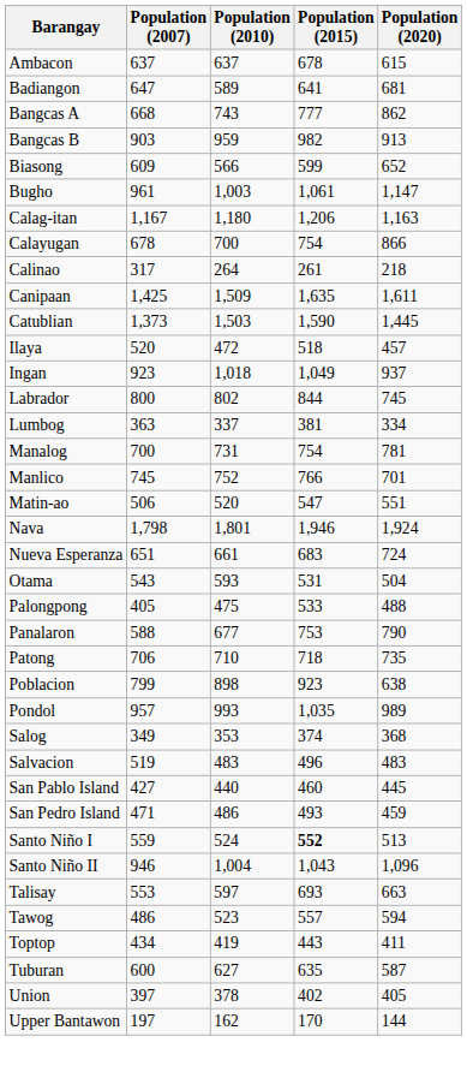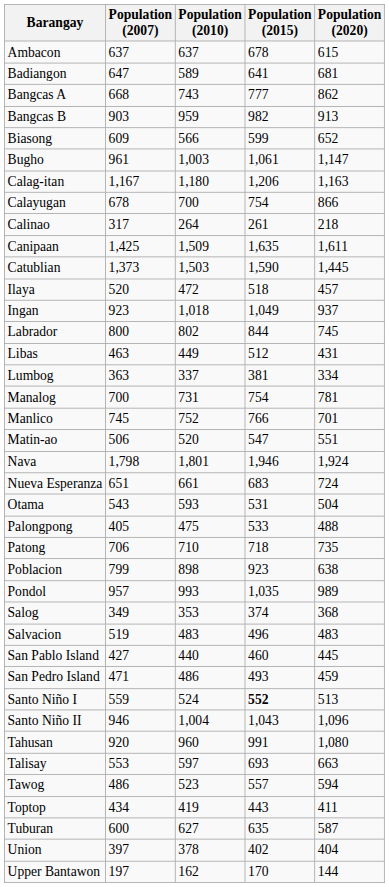 <table class="wikitable sortable">
 <tr>
 <th>Barangay</th>
 <th>Population<br>(2007)</th>
 <th>Population<br>(2010)</th>
 <th>Population<br>(2015)</th>
 <th>Population<br>(2020)</th>
 </tr>
 <tr>
 <td>Ambacon</td>
 <td style="text-align: left;">637</td>
 <td style="text-align: left;">637</td>
 <td style="text-align: left;">678</td>
 <td style="text-align: left;">615</td>
 </tr>
 <tr>
 <td>Badiangon</td>
 <td style="text-align: left;">647</td>
 <td style="text-align: left;">589</td>
 <td style="text-align: left;">641</td>
 <td style="text-align: left;">681</td>
 </tr>
 <tr>
 <td>Bangcas A</td>
 <td style="text-align: left;">668</td>
 <td style="text-align: left;">743</td>
 <td style="text-align: left;">777</td>
 <td style="text-align: left;">862</td>
 </tr>
 <tr>
 <td>Bangcas B</td>
 <td style="text-align: left;">903</td>
 <td style="text-align: left;">959</td>
 <td style="text-align: left;">982</td>
 <td style="text-align: left;">913</td>
 </tr>
 <tr>
 <td>Biasong</td>
 <td style="text-align: left;">609</td>
 <td style="text-align: left;">566</td>
 <td style="text-align: left;">599</td>
 <td style="text-align: left;">652</td>
 </tr>
 <tr>
 <td>Bugho</td>
 <td style="text-align: left;">961</td>
 <td style="text-align: left;">1,003</td>
 <td style="text-align: left;">1,061</td>
 <td style="text-align: left;">1,147</td>
 </tr>
 <tr>
 <td>Calag-itan</td>
 <td style="text-align: left;">1,167</td>
 <td style="text-align: left;">1,180</td>
 <td style="text-align: left;">1,206</td>
 <td style="text-align: left;">1,163</td>
 </tr>
 <tr>
 <td>Calayugan</td>
 <td style="text-align: left;">678</td>
 <td style="text-align: left;">700</td>
 <td style="text-align: left;">754</td>
 <td style="text-align: left;">866</td>
 </tr>
 <tr>
 <td>Calinao</td>
 <td style="text-align: left;">317</td>
 <td style="text-align: left;">264</td>
 <td style="text-align: left;">261</td>
 <td style="text-align: left;">218</td>
 </tr>
 <tr>
 <td>Canipaan</td>
 <td style="text-align: left;">1,425</td>
 <td style="text-align: left;">1,509</td>
 <td style="text-align: left;">1,635</td>
 <td style="text-align: left;">1,611</td>
 </tr>
 <tr>
 <td>Catublian</td>
 <td style="text-align: left;">1,373</td>
 <td style="text-align: left;">1,503</td>
 <td style="text-align: left;">1,590</td>
 <td style="text-align: left;">1,445</td>
 </tr>
 <tr>
 <td>Ilaya</td>
 <td style="text-align: left;">520</td>
 <td style="text-align: left;">472</td>
 <td style="text-align: left;">518</td>
 <td style="text-align: left;">457</td>
 </tr>
 <tr>
 <td>Ingan</td>
 <td style="text-align: left;">923</td>
 <td style="text-align: left;">1,018</td>
 <td style="text-align: left;">1,049</td>
 <td style="text-align: left;">937</td>
 </tr>
 <tr>
 <td>Labrador</td>
 <td style="text-align: left;">800</td>
 <td style="text-align: left;">802</td>
 <td style="text-align: left;">844</td>
 <td style="text-align: left;">745</td>
 </tr>
 <tr>
+<td>Libas</td>
+<td style="text-align: left;">463</td>
+<td style="text-align: left;">449</td>
+<td style="text-align: left;">512</td>
+<td style="text-align: left;">431</td>
+</tr>
+<tr>
 <td>Lumbog</td>
 <td style="text-align: left;">363</td>
 <td style="text-align: left;">337</td>
 <td style="text-align: left;">381</td>
 <td style="text-align: left;">334</td>
 </tr>
 <tr>
 <td>Manalog</td>
 <td style="text-align: left;">700</td>
 <td style="text-align: left;">731</td>
 <td style="text-align: left;">754</td>
 <td style="text-align: left;">781</td>
 </tr>
 <tr>
 <td>Manlico</td>
 <td style="text-align: left;">745</td>
 <td style="text-align: left;">752</td>
 <td style="text-align: left;">766</td>
 <td style="text-align: left;">701</td>
 </tr>
 <tr>
 <td>Matin-ao</td>
 <td style="text-align: left;">506</td>
 <td style="text-align: left;">520</td>
 <td style="text-align: left;">547</td>
 <td style="text-align: left;">551</td>
 </tr>
 <tr>
 <td>Nava</td>
 <td style="text-align: left;">1,798</td>
 <td style="text-align: left;">1,801</td>
 <td style="text-align: left;">1,946</td>
 <td style="text-align: left;">1,924</td>
 </tr>
 <tr>
 <td>Nueva Esperanza</td>
 <td style="text-align: left;">651</td>
 <td style="text-align: left;">661</td>
 <td style="text-align: left;">683</td>
 <td style="text-align: left;">724</td>
 </tr>
 <tr>
 <td>Otama</td>
 <td style="text-align: left;">543</td>
 <td style="text-align: left;">593</td>
 <td style="text-align: left;">531</td>
 <td style="text-align: left;">504</td>
 </tr>
 <tr>
 <td>Palongpong</td>
 <td style="text-align: left;">405</td>
 <td style="text-align: left;">475</td>
 <td style="text-align: left;">533</td>
 <td style="text-align: left;">488</td>
-</tr>
-<tr>
-<td>Panalaron</td>
-<td style="text-align: left;">588</td>
-<td style="text-align: left;">677</td>
-<td style="text-align: left;">753</td>
-<td style="text-align: left;">790</td>
 </tr>
 <tr>
 <td>Patong</td>
 <td style="text-align: left;">706</td>
 <td style="text-align: left;">710</td>
 <td style="text-align: left;">718</td>
 <td style="text-align: left;">735</td>
 </tr>
 <tr>
 <td>Poblacion</td>
 <td style="text-align: left;">799</td>
 <td style="text-align: left;">898</td>
 <td style="text-align: left;">923</td>
 <td style="text-align: left;">638</td>
 </tr>
 <tr>
 <td>Pondol</td>
 <td style="text-align: left;">957</td>
 <td style="text-align: left;">993</td>
 <td style="text-align: left;">1,035</td>
 <td style="text-align: left;">989</td>
 </tr>
 <tr>
 <td>Salog</td>
 <td style="text-align: left;">349</td>
 <td style="text-align: left;">353</td>
 <td style="text-align: left;">374</td>
 <td style="text-align: left;">368</td>
 </tr>
 <tr>
 <td>Salvacion</td>
 <td style="text-align: left;">519</td>
 <td style="text-align: left;">483</td>
 <td style="text-align: left;">496</td>
 <td style="text-align: left;">483</td>
 </tr>
 <tr>
 <td>San Pablo Island</td>
 <td style="text-align: left;">427</td>
 <td style="text-align: left;">440</td>
 <td style="text-align: left;">460</td>
 <td style="text-align: left;">445</td>
 </tr>
 <tr>
 <td>San Pedro Island</td>
 <td style="text-align: left;">471</td>
 <td style="text-align: left;">486</td>
 <td style="text-align: left;">493</td>
 <td style="text-align: left;">459</td>
 </tr>
 <tr>
 <td>Santo Niño I</td>
 <td style="text-align: left;">559</td>
 <td style="text-align: left;">524</td>
 <td style="text-align: left;"><strong>552</strong></td>
 <td style="text-align: left;">513</td>
 </tr>
 <tr>
 <td>Santo Niño II</td>
 <td style="text-align: left;">946</td>
 <td style="text-align: left;">1,004</td>
 <td style="text-align: left;">1,043</td>
 <td style="text-align: left;">1,096</td>
 </tr>
 <tr>
+<td>Tahusan</td>
+<td style="text-align: left;">920</td>
+<td style="text-align: left;">960</td>
+<td style="text-align: left;">991</td>
+<td style="text-align: left;">1,080</td>
+</tr>
+<tr>
 <td>Talisay</td>
 <td style="text-align: left;">553</td>
 <td style="text-align: left;">597</td>
 <td style="text-align: left;">693</td>
 <td style="text-align: left;">663</td>
 </tr>
 <tr>
 <td>Tawog</td>
 <td style="text-align: left;">486</td>
 <td style="text-align: left;">523</td>
 <td style="text-align: left;">557</td>
 <td style="text-align: left;">594</td>
 </tr>
 <tr>
 <td>Toptop</td>
 <td style="text-align: left;">434</td>
 <td style="text-align: left;">419</td>
 <td style="text-align: left;">443</td>
 <td style="text-align: left;">411</td>
 </tr>
 <tr>
 <td>Tuburan</td>
 <td style="text-align: left;">600</td>
 <td style="text-align: left;">627</td>
 <td style="text-align: left;">635</td>
 <td style="text-align: left;">587</td>
 </tr>
 <tr>
 <td>Union</td>
 <td style="text-align: left;">397</td>
 <td style="text-align: left;">378</td>
 <td style="text-align: left;">402</td>
-<td style="text-align: left;">405</td>
+<td style="text-align: left;">404</td>
 </tr>
 <tr>
 <td>Upper Bantawon</td>
 <td style="text-align: left;">197</td>
 <td style="text-align: left;">162</td>
 <td style="text-align: left;">170</td>
 <td style="text-align: left;">144</td>
 </tr>
 </table>
